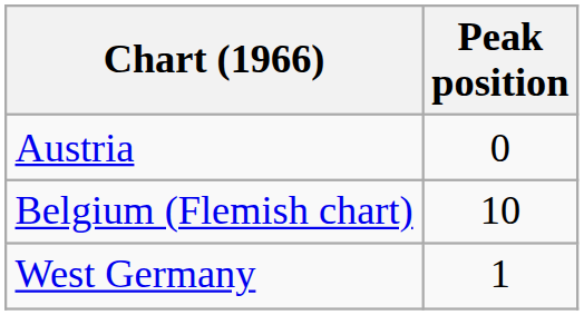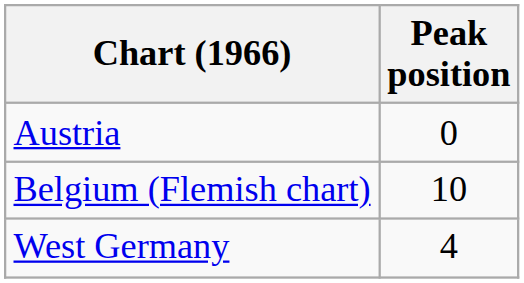 <table class="wikitable">
 <tr>
 <th>Chart (1966)</th>
 <th>Peak<br>position</th>
 </tr>
 <tr>
 <td><a href='#'>Austria</a></td>
 <td align="center">0</td>
 </tr>
 <tr>
 <td><a href='#'>Belgium (Flemish chart)</a></td>
 <td align="center">10</td>
 </tr>
 <tr>
 <td><a href='#'>West Germany</a></td>
-<td align="center">1</td>
+<td align="center">4</td>
 </tr>
 </table>
